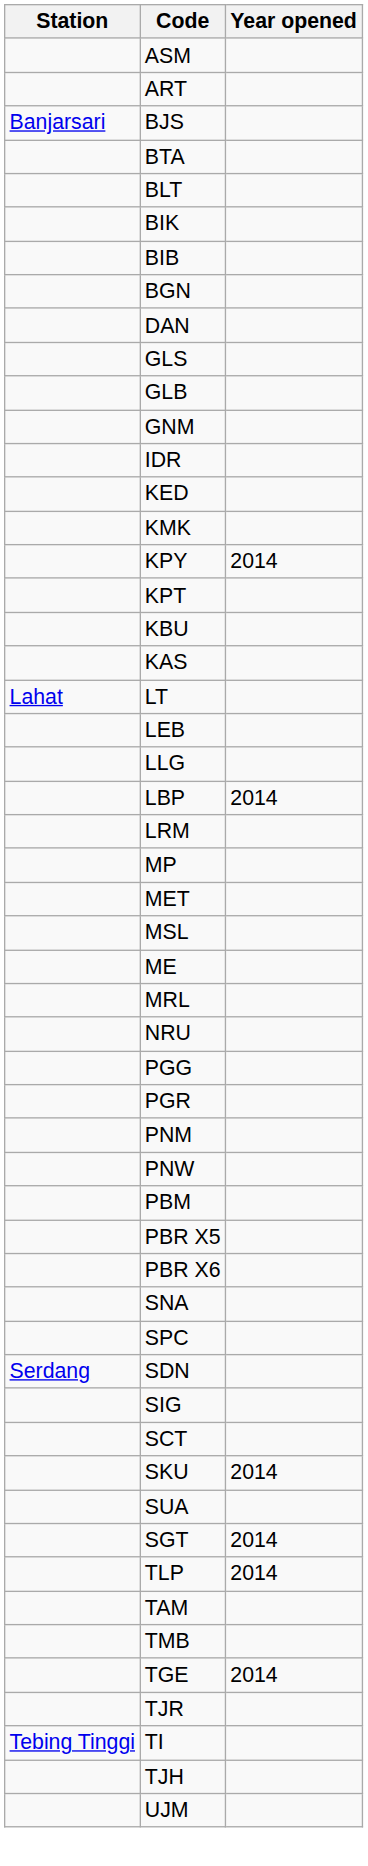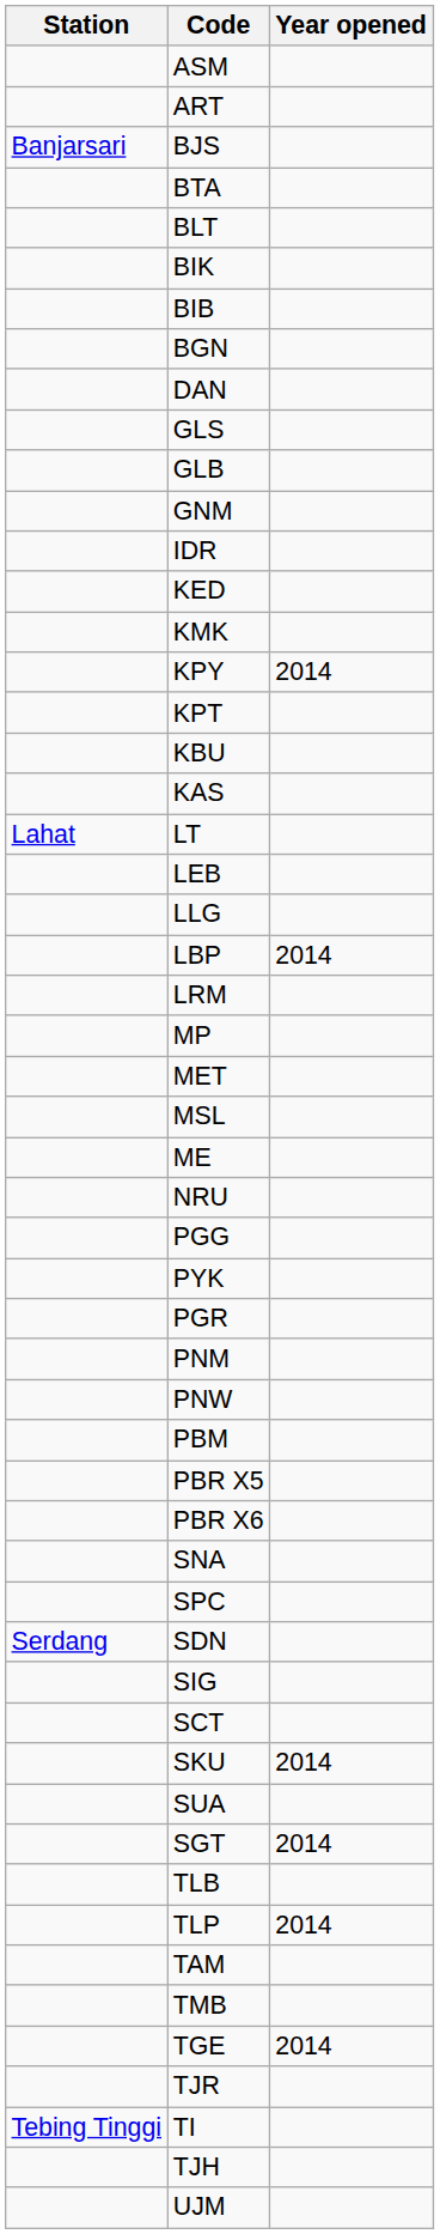 <table class="wikitable sortable">
 <tr>
 <th>Station</th>
 <th>Code</th>
 <th>Year opened</th>
 </tr>
 <tr>
 <td></td>
 <td>ASM</td>
 <td></td>
 </tr>
 <tr>
 <td></td>
 <td>ART</td>
 <td></td>
 </tr>
 <tr>
 <td><a href='#'>Banjarsari</a></td>
 <td>BJS</td>
 <td></td>
 </tr>
 <tr>
 <td></td>
 <td>BTA</td>
 <td></td>
 </tr>
 <tr>
 <td></td>
 <td>BLT</td>
 <td></td>
 </tr>
 <tr>
 <td></td>
 <td>BIK</td>
 <td></td>
 </tr>
 <tr>
 <td></td>
 <td>BIB</td>
 <td></td>
 </tr>
 <tr>
 <td></td>
 <td>BGN</td>
 <td></td>
 </tr>
 <tr>
 <td></td>
 <td>DAN</td>
 <td></td>
 </tr>
 <tr>
 <td></td>
 <td>GLS</td>
 <td></td>
 </tr>
 <tr>
 <td></td>
 <td>GLB</td>
 <td></td>
 </tr>
 <tr>
 <td></td>
 <td>GNM</td>
 <td></td>
 </tr>
 <tr>
 <td></td>
 <td>IDR</td>
 <td></td>
 </tr>
 <tr>
 <td></td>
 <td>KED</td>
 <td></td>
 </tr>
 <tr>
 <td></td>
 <td>KMK</td>
 <td></td>
 </tr>
 <tr>
 <td></td>
 <td>KPY</td>
 <td>2014</td>
 </tr>
 <tr>
 <td></td>
 <td>KPT</td>
 <td></td>
 </tr>
 <tr>
 <td></td>
 <td>KBU</td>
 <td></td>
 </tr>
 <tr>
 <td></td>
 <td>KAS</td>
 <td></td>
 </tr>
 <tr>
 <td><a href='#'>Lahat</a></td>
 <td>LT</td>
 <td></td>
 </tr>
 <tr>
 <td></td>
 <td>LEB</td>
 <td></td>
 </tr>
 <tr>
 <td></td>
 <td>LLG</td>
 <td></td>
 </tr>
 <tr>
 <td></td>
 <td>LBP</td>
 <td>2014</td>
 </tr>
 <tr>
 <td></td>
 <td>LRM</td>
 <td></td>
 </tr>
 <tr>
 <td></td>
 <td>MP</td>
 <td></td>
 </tr>
 <tr>
 <td></td>
 <td>MET</td>
 <td></td>
 </tr>
 <tr>
 <td></td>
 <td>MSL</td>
 <td></td>
 </tr>
 <tr>
 <td></td>
 <td>ME</td>
 <td></td>
 </tr>
 <tr>
 <td></td>
-<td>MRL</td>
-<td></td>
-</tr>
-<tr>
-<td></td>
 <td>NRU</td>
 <td></td>
 </tr>
 <tr>
 <td></td>
 <td>PGG</td>
+<td></td>
+</tr>
+<tr>
+<td></td>
+<td>PYK</td>
 <td></td>
 </tr>
 <tr>
 <td></td>
 <td>PGR</td>
 <td></td>
 </tr>
 <tr>
 <td></td>
 <td>PNM</td>
 <td></td>
 </tr>
 <tr>
 <td></td>
 <td>PNW</td>
 <td></td>
 </tr>
 <tr>
 <td></td>
 <td>PBM</td>
 <td></td>
 </tr>
 <tr>
 <td></td>
 <td>PBR X5</td>
 <td></td>
 </tr>
 <tr>
 <td></td>
 <td>PBR X6</td>
 <td></td>
 </tr>
 <tr>
 <td></td>
 <td>SNA</td>
 <td></td>
 </tr>
 <tr>
 <td></td>
 <td>SPC</td>
 <td></td>
 </tr>
 <tr>
 <td><a href='#'>Serdang</a></td>
 <td>SDN</td>
 <td></td>
 </tr>
 <tr>
 <td></td>
 <td>SIG</td>
 <td></td>
 </tr>
 <tr>
 <td></td>
 <td>SCT</td>
 <td></td>
 </tr>
 <tr>
 <td></td>
 <td>SKU</td>
 <td>2014</td>
 </tr>
 <tr>
 <td></td>
 <td>SUA</td>
 <td></td>
 </tr>
 <tr>
 <td></td>
 <td>SGT</td>
 <td>2014</td>
 </tr>
 <tr>
 <td></td>
+<td>TLB</td>
+<td></td>
+</tr>
+<tr>
+<td></td>
 <td>TLP</td>
 <td>2014</td>
 </tr>
 <tr>
 <td></td>
 <td>TAM</td>
 <td></td>
 </tr>
 <tr>
 <td></td>
 <td>TMB</td>
 <td></td>
 </tr>
 <tr>
 <td></td>
 <td>TGE</td>
 <td>2014</td>
 </tr>
 <tr>
 <td></td>
 <td>TJR</td>
 <td></td>
 </tr>
 <tr>
 <td><a href='#'>Tebing Tinggi</a></td>
 <td>TI</td>
 <td></td>
 </tr>
 <tr>
 <td></td>
 <td>TJH</td>
 <td></td>
 </tr>
 <tr>
 <td></td>
 <td>UJM</td>
 <td></td>
 </tr>
 </table>
